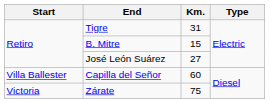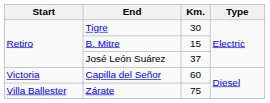 <table class="wikitable sortable">
 <tr>
 <th width=120px>Start</th>
 <th width=150px>End</th>
 <th width=40px>Km.</th>
 <th width=80px>Type</th>
 </tr>
 <tr>
 <td rowspan=3><a href='#'>Retiro</a></td>
 <td><a href='#'>Tigre</a></td>
-<td align=center>31</td>
+<td align=center>30</td>
 <td rowspan=3><a href='#'>Electric</a></td>
 </tr>
 <tr>
 <td><a href='#'>B. Mitre</a></td>
 <td align=center>15</td>
 </tr>
 <tr>
 <td>José León Suárez</td>
-<td align=center>27</td>
+<td align=center>37</td>
 </tr>
 <tr>
-<td><a href='#'>Villa Ballester</a></td>
+<td><a href='#'>Victoria</a></td>
 <td><a href='#'>Capilla del Señor</a></td>
 <td align=center>60</td>
 <td rowspan=2><a href='#'>Diesel</a></td>
 </tr>
 <tr>
-<td><a href='#'>Victoria</a></td>
+<td><a href='#'>Villa Ballester</a></td>
 <td><a href='#'>Zárate</a></td>
 <td align=center>75</td>
 </tr>
 </table>
